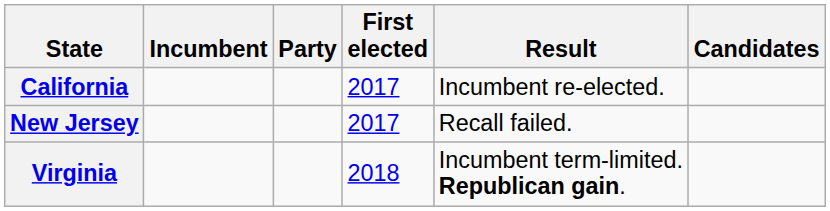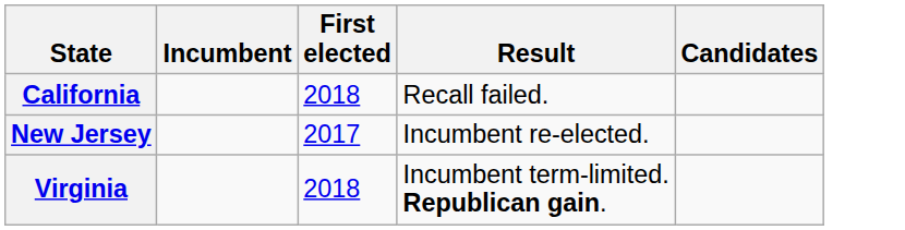 <table class="wikitable sortable">
 <tr valign=bottom>
 <th>State</th>
 <th>Incumbent</th>
-<th>Party</th>
 <th>First<br>elected</th>
 <th>Result</th>
 <th>Candidates</th>
 </tr>
 <tr>
 <th><a href='#'>California<br></a></th>
 <td></td>
+<td><a href='#'>2018</a></td>
+<td>Recall failed.</td>
+<td nowrap></td>
+</tr>
+<tr>
+<th><a href='#'>New Jersey</a></th>
 <td></td>
 <td><a href='#'>2017</a></td>
 <td>Incumbent re-elected.</td>
 <td nowrap></td>
 </tr>
 <tr>
-<th><a href='#'>New Jersey</a></th>
-<td></td>
-<td></td>
-<td><a href='#'>2017</a></td>
-<td>Recall failed.</td>
-<td nowrap></td>
-</tr>
-<tr>
 <th><a href='#'>Virginia</a></th>
-<td></td>
 <td></td>
 <td><a href='#'>2018</a></td>
 <td>Incumbent term-limited.<br><strong>Republican gain</strong>.</td>
 <td nowrap></td>
 </tr>
 </table>
